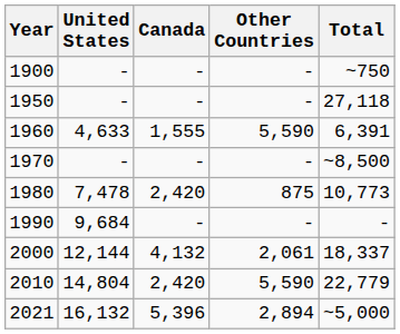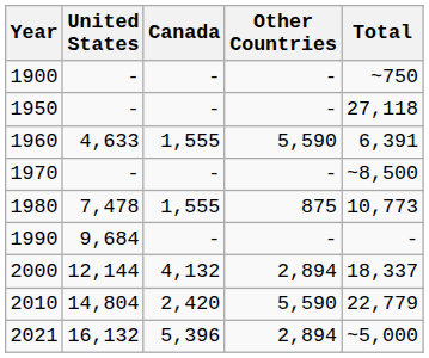 <table class="wikitable" style="text-align: right;">
 <tr>
 <th>Year</th>
 <th>United<br> States</th>
 <th>Canada</th>
 <th>Other<br> Countries</th>
 <th>Total</th>
 </tr>
 <tr>
 <td>1900</td>
 <td>-</td>
 <td>-</td>
 <td>-</td>
 <td>~750</td>
 </tr>
 <tr>
 <td>1950</td>
 <td>-</td>
 <td>-</td>
 <td>-</td>
 <td>27,118</td>
 </tr>
 <tr>
 <td>1960</td>
 <td>4,633</td>
 <td>1,555</td>
 <td>5,590</td>
 <td>6,391</td>
 </tr>
 <tr>
 <td>1970</td>
 <td>-</td>
 <td>-</td>
 <td>-</td>
 <td>~8,500</td>
 </tr>
 <tr>
 <td>1980</td>
 <td>7,478</td>
-<td>2,420</td>
+<td>1,555</td>
 <td>875</td>
 <td>10,773</td>
 </tr>
 <tr>
 <td>1990</td>
 <td>9,684</td>
 <td>-</td>
 <td>-</td>
 <td>-</td>
 </tr>
 <tr>
 <td>2000</td>
 <td>12,144</td>
 <td>4,132</td>
-<td>2,061</td>
+<td>2,894</td>
 <td>18,337</td>
 </tr>
 <tr>
 <td>2010</td>
 <td>14,804</td>
 <td>2,420</td>
 <td>5,590</td>
 <td>22,779</td>
 </tr>
 <tr>
 <td>2021</td>
 <td>16,132</td>
 <td>5,396</td>
 <td>2,894</td>
 <td>~5,000</td>
 </tr>
 </table>
